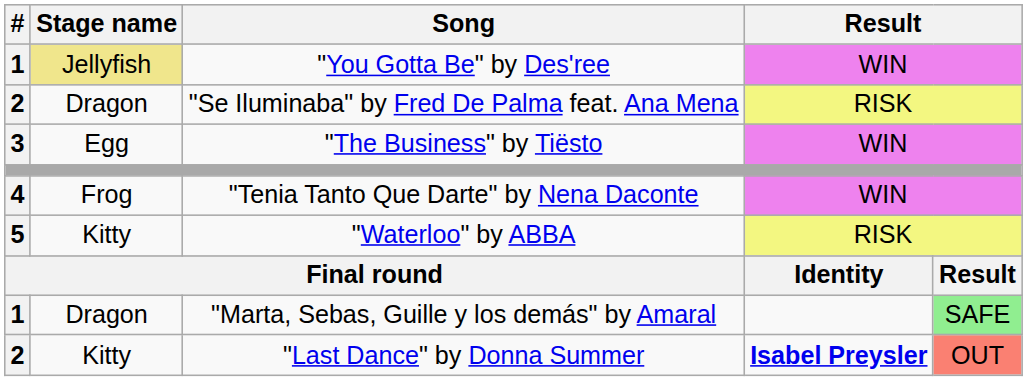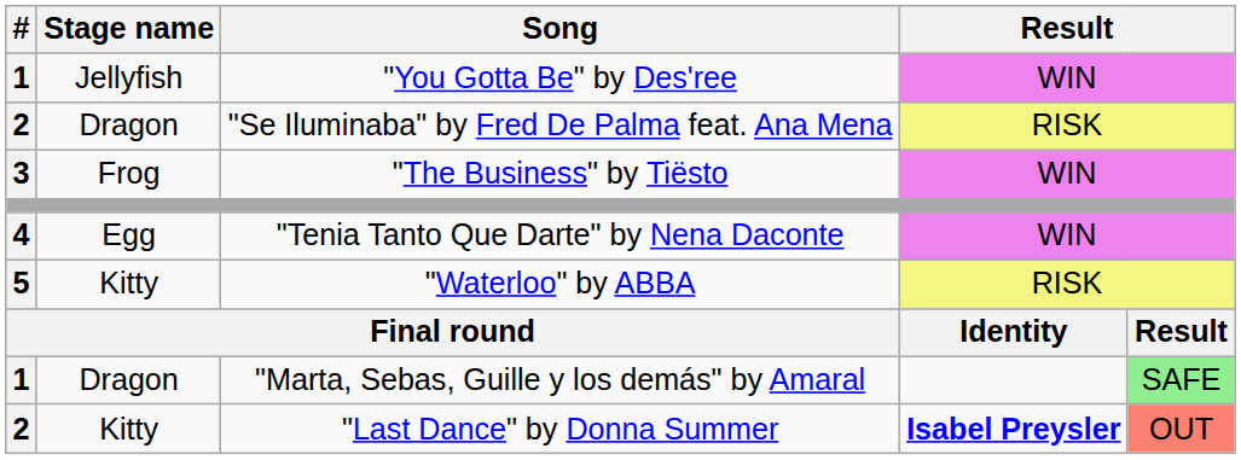 <table class="wikitable plainrowheaders" style="text-align:center">
 <tr>
 <th>#</th>
 <th>Stage name</th>
 <th>Song</th>
 <th colspan="2">Result</th>
 </tr>
 <tr>
 <th>1</th>
-<td style="background: khaki;">Jellyfish</td>
+<td>Jellyfish</td>
 <td>"<a href='#'>You Gotta Be</a>" by <a href='#'>Des'ree</a></td>
 <td colspan="2" bgcolor="violet">WIN</td>
 </tr>
 <tr>
 <th>2</th>
 <td>Dragon</td>
 <td>"Se Iluminaba" by <a href='#'>Fred De Palma</a> feat. <a href='#'>Ana Mena</a></td>
 <td colspan="2" bgcolor="#F3F781">RISK</td>
 </tr>
 <tr>
 <th>3</th>
-<td>Egg</td>
+<td>Frog</td>
 <td>"<a href='#'>The Business</a>" by <a href='#'>Tiësto</a></td>
 <td colspan="2" bgcolor="violet">WIN</td>
 </tr>
 <tr>
 <td colspan="5" style="background:darkgray"></td>
 </tr>
 <tr>
 <th>4</th>
-<td>Frog</td>
+<td>Egg</td>
 <td>"Tenia Tanto Que Darte" by <a href='#'>Nena Daconte</a></td>
 <td colspan="2" bgcolor="violet">WIN</td>
 </tr>
 <tr>
 <th>5</th>
 <td>Kitty</td>
 <td>"<a href='#'>Waterloo</a>" by <a href='#'>ABBA</a></td>
 <td colspan="2" bgcolor="#F3F781">RISK</td>
 </tr>
 <tr>
 <th colspan="3">Final round</th>
 <th>Identity</th>
 <th>Result</th>
 </tr>
 <tr>
 <th>1</th>
 <td>Dragon</td>
 <td>"Marta, Sebas, Guille y los demás" by <a href='#'>Amaral</a></td>
 <td></td>
 <td bgcolor="lightgreen">SAFE</td>
 </tr>
 <tr>
 <th>2</th>
 <td>Kitty</td>
 <td>"<a href='#'>Last Dance</a>" by <a href='#'>Donna Summer</a></td>
 <td><strong><a href='#'>Isabel Preysler</a></strong></td>
 <td bgcolor="salmon">OUT</td>
 </tr>
 </table>
